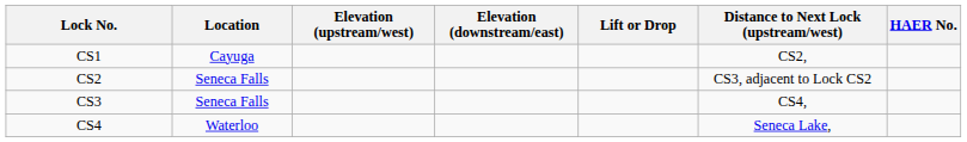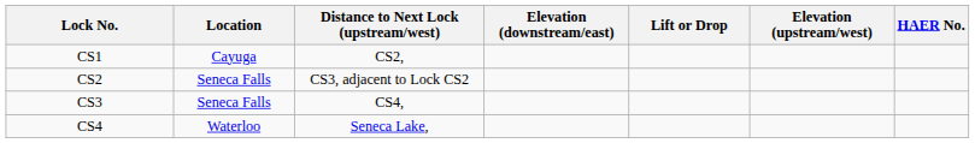 <table class="wikitable" style="margin:1em auto; text-align:center">
 <tr>
 <th width="175";>Lock No.</th>
 <th width="125">Location</th>
-<th width="150">Elevation<br>(upstream/west)</th>
+<th width="200">Distance to Next Lock<br>(upstream/west)</th>
 <th width="150">Elevation<br>(downstream/east)</th>
 <th width="125">Lift or Drop</th>
-<th width="200">Distance to Next Lock<br>(upstream/west)</th>
+<th width="150">Elevation<br>(upstream/west)</th>
 <th><a href='#'>HAER</a> No.</th>
 </tr>
 <tr>
 <td>CS1</td>
 <td><a href='#'>Cayuga</a></td>
+<td>CS2, </td>
 <td></td>
 <td></td>
 <td></td>
-<td>CS2, </td>
 <td></td>
 </tr>
 <tr>
 <td>CS2</td>
 <td><a href='#'>Seneca Falls</a></td>
+<td>CS3, adjacent to Lock CS2</td>
 <td></td>
 <td></td>
 <td></td>
-<td>CS3, adjacent to Lock CS2</td>
 <td></td>
 </tr>
 <tr>
 <td>CS3</td>
 <td><a href='#'>Seneca Falls</a></td>
+<td>CS4, </td>
 <td></td>
 <td></td>
 <td></td>
-<td>CS4, </td>
 <td></td>
 </tr>
 <tr>
 <td>CS4</td>
 <td><a href='#'>Waterloo</a></td>
+<td><a href='#'>Seneca Lake</a>, </td>
 <td></td>
 <td></td>
 <td></td>
-<td><a href='#'>Seneca Lake</a>, </td>
 <td></td>
 </tr>
 </table>
